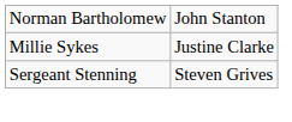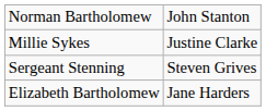 <table class="wikitable">
 <tr>
 <td>Norman Bartholomew</td>
 <td>John Stanton</td>
 </tr>
 <tr>
 <td>Millie Sykes</td>
 <td>Justine Clarke</td>
 </tr>
 <tr>
 <td>Sergeant Stenning</td>
 <td>Steven Grives</td>
 </tr>
+<tr>
+<td>Elizabeth Bartholomew</td>
+<td>Jane Harders</td>
+</tr>
 </table>
